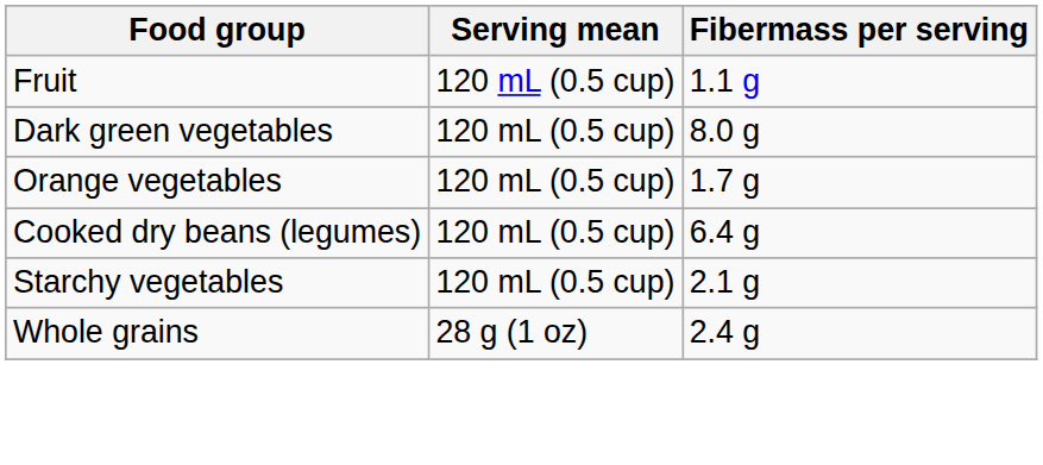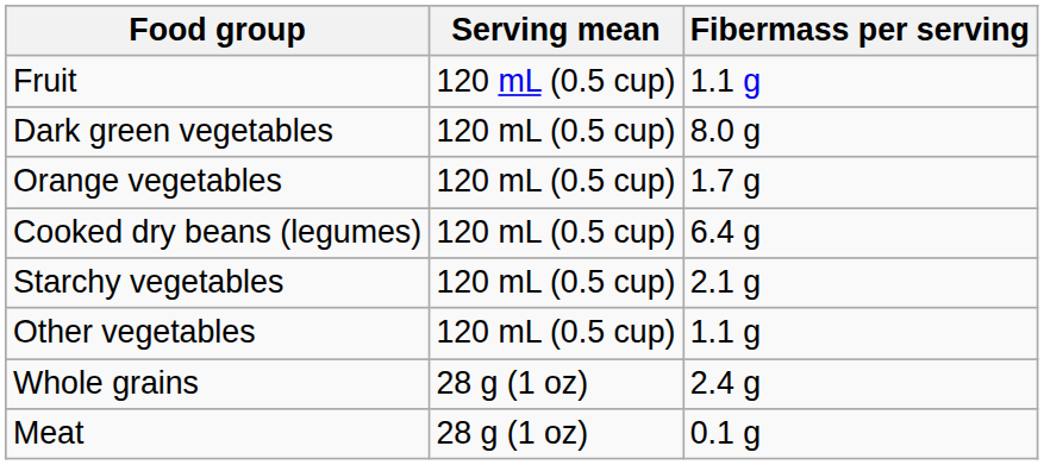 <table class="wikitable sortable">
 <tr>
 <th scope="col">Food group</th>
 <th scope="col">Serving mean</th>
 <th scope="col">Fibermass per serving</th>
 </tr>
 <tr>
 <td>Fruit</td>
 <td>120 <a href='#'>mL</a> (0.5 cup)</td>
 <td>1.1 <a href='#'>g</a></td>
 </tr>
 <tr>
 <td>Dark green vegetables</td>
 <td>120 mL (0.5 cup)</td>
 <td>8.0 g</td>
 </tr>
 <tr>
 <td>Orange vegetables</td>
 <td>120 mL (0.5 cup)</td>
 <td>1.7 g</td>
 </tr>
 <tr>
 <td>Cooked dry beans (legumes)</td>
 <td>120 mL (0.5 cup)</td>
 <td>6.4 g</td>
 </tr>
 <tr>
 <td>Starchy vegetables</td>
 <td>120 mL (0.5 cup)</td>
 <td>2.1 g</td>
 </tr>
 <tr>
+<td>Other vegetables</td>
+<td>120 mL (0.5 cup)</td>
+<td>1.1 g</td>
+</tr>
+<tr>
 <td>Whole grains</td>
 <td>28 g (1 oz)</td>
 <td>2.4 g</td>
 </tr>
+<tr>
+<td>Meat</td>
+<td>28 g (1 oz)</td>
+<td>0.1 g</td>
+</tr>
 </table>
